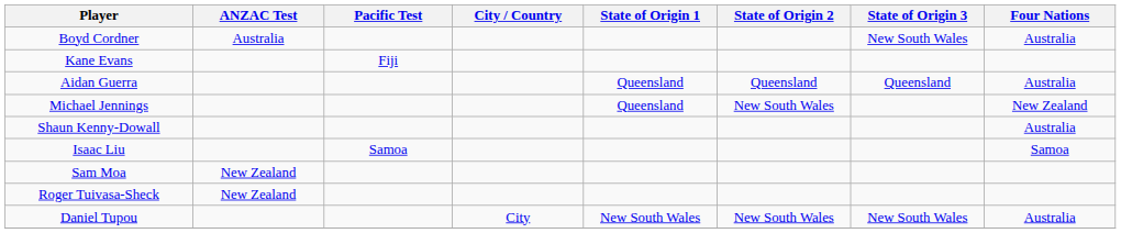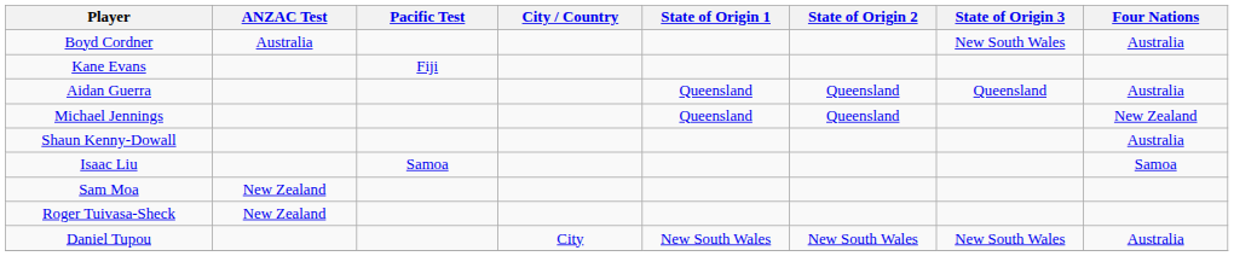 <table class="wikitable" style="text-align:center;width:100%;">
 <tr style="background:#FFF;">
 <th style="width:15em">Player</th>
 <th style="width:10em"><a href='#'>ANZAC Test</a></th>
 <th style="width:10em"><a href='#'>Pacific Test</a></th>
 <th style="width:10em"><a href='#'>City / Country</a></th>
 <th style="width:10em"><a href='#'>State of Origin 1</a></th>
 <th style="width:10em"><a href='#'>State of Origin 2</a></th>
 <th style="width:10em"><a href='#'>State of Origin 3</a></th>
 <th style="width:10em"><a href='#'>Four Nations</a></th>
 </tr>
 <tr>
 <td><a href='#'>Boyd Cordner</a></td>
 <td><a href='#'>Australia</a></td>
 <td></td>
 <td></td>
 <td></td>
 <td></td>
 <td><a href='#'>New South Wales</a></td>
 <td><a href='#'>Australia</a></td>
 </tr>
 <tr>
 <td><a href='#'>Kane Evans</a></td>
 <td></td>
 <td><a href='#'>Fiji</a></td>
 <td></td>
 <td></td>
 <td></td>
 <td></td>
 <td></td>
 </tr>
 <tr>
 <td><a href='#'>Aidan Guerra</a></td>
 <td></td>
 <td></td>
 <td></td>
 <td><a href='#'>Queensland</a></td>
 <td><a href='#'>Queensland</a></td>
 <td><a href='#'>Queensland</a></td>
 <td><a href='#'>Australia</a></td>
 </tr>
 <tr>
 <td><a href='#'>Michael Jennings</a></td>
 <td></td>
 <td></td>
 <td></td>
 <td><a href='#'>Queensland</a></td>
-<td><a href='#'>New South Wales</a></td>
+<td><a href='#'>Queensland</a></td>
 <td></td>
 <td><a href='#'>New Zealand</a></td>
 </tr>
 <tr>
 <td><a href='#'>Shaun Kenny-Dowall</a></td>
 <td></td>
 <td></td>
 <td></td>
 <td></td>
 <td></td>
 <td></td>
 <td><a href='#'>Australia</a></td>
 </tr>
 <tr>
 <td><a href='#'>Isaac Liu</a></td>
 <td></td>
 <td><a href='#'>Samoa</a></td>
 <td></td>
 <td></td>
 <td></td>
 <td></td>
 <td><a href='#'>Samoa</a></td>
 </tr>
 <tr>
 <td><a href='#'>Sam Moa</a></td>
 <td><a href='#'>New Zealand</a></td>
 <td></td>
 <td></td>
 <td></td>
 <td></td>
 <td></td>
 <td></td>
 </tr>
 <tr>
 <td><a href='#'>Roger Tuivasa-Sheck</a></td>
 <td><a href='#'>New Zealand</a></td>
 <td></td>
 <td></td>
 <td></td>
 <td></td>
 <td></td>
 <td></td>
 </tr>
 <tr>
 <td><a href='#'>Daniel Tupou</a></td>
 <td></td>
 <td></td>
 <td><a href='#'>City</a></td>
 <td><a href='#'>New South Wales</a></td>
 <td><a href='#'>New South Wales</a></td>
 <td><a href='#'>New South Wales</a></td>
 <td><a href='#'>Australia</a></td>
 </tr>
 <tr>
 </tr>
 </table>
